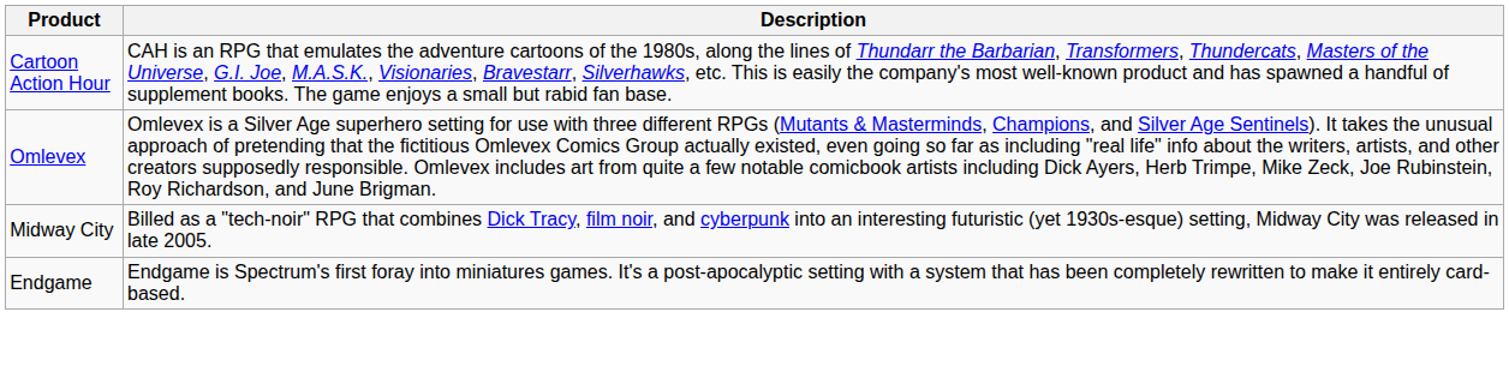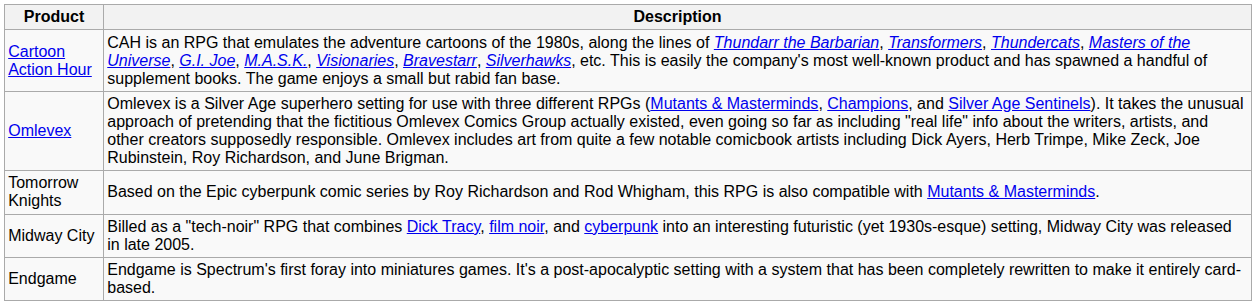 <table class="wikitable">
 <tr>
 <th>Product</th>
 <th>Description</th>
 </tr>
 <tr>
 <td><a href='#'>Cartoon Action Hour</a></td>
 <td>CAH is an RPG that emulates the adventure cartoons of the 1980s, along the lines of <em><a href='#'>Thundarr the Barbarian</a></em>, <em><a href='#'>Transformers</a></em>, <em><a href='#'>Thundercats</a></em>, <em><a href='#'>Masters of the Universe</a></em>, <em><a href='#'>G.I. Joe</a></em>, <em><a href='#'>M.A.S.K.</a></em>, <em><a href='#'>Visionaries</a></em>, <em><a href='#'>Bravestarr</a></em>, <em><a href='#'>Silverhawks</a></em>, etc.  This is easily the company's most well-known product and has spawned a handful of supplement books.  The game enjoys a small but rabid fan base.</td>
 </tr>
 <tr>
 <td><a href='#'>Omlevex</a></td>
 <td>Omlevex is a Silver Age superhero setting for use with three different RPGs (<a href='#'>Mutants & Masterminds</a>, <a href='#'>Champions</a>, and <a href='#'>Silver Age Sentinels</a>).  It takes the unusual approach of pretending that the fictitious Omlevex Comics Group actually existed, even going so far as including "real life" info about the writers, artists, and other creators supposedly responsible.  Omlevex includes art from quite a few notable comicbook artists including Dick Ayers, Herb Trimpe, Mike Zeck, Joe Rubinstein, Roy Richardson, and June Brigman.</td>
 </tr>
 <tr>
+<td>Tomorrow Knights</td>
+<td>Based on the Epic cyberpunk comic series by Roy Richardson and Rod Whigham, this RPG is also compatible with <a href='#'>Mutants & Masterminds</a>.</td>
+</tr>
+<tr>
 <td>Midway City</td>
 <td>Billed as a "tech-noir" RPG that combines <a href='#'>Dick Tracy</a>, <a href='#'>film noir</a>, and <a href='#'>cyberpunk</a> into an interesting futuristic (yet 1930s-esque) setting, Midway City was released in late 2005.</td>
 </tr>
 <tr>
 <td>Endgame</td>
 <td>Endgame is Spectrum's first foray into miniatures games.  It's a post-apocalyptic setting with a system that has been completely rewritten to make it entirely card-based.</td>
 </tr>
 </table>
